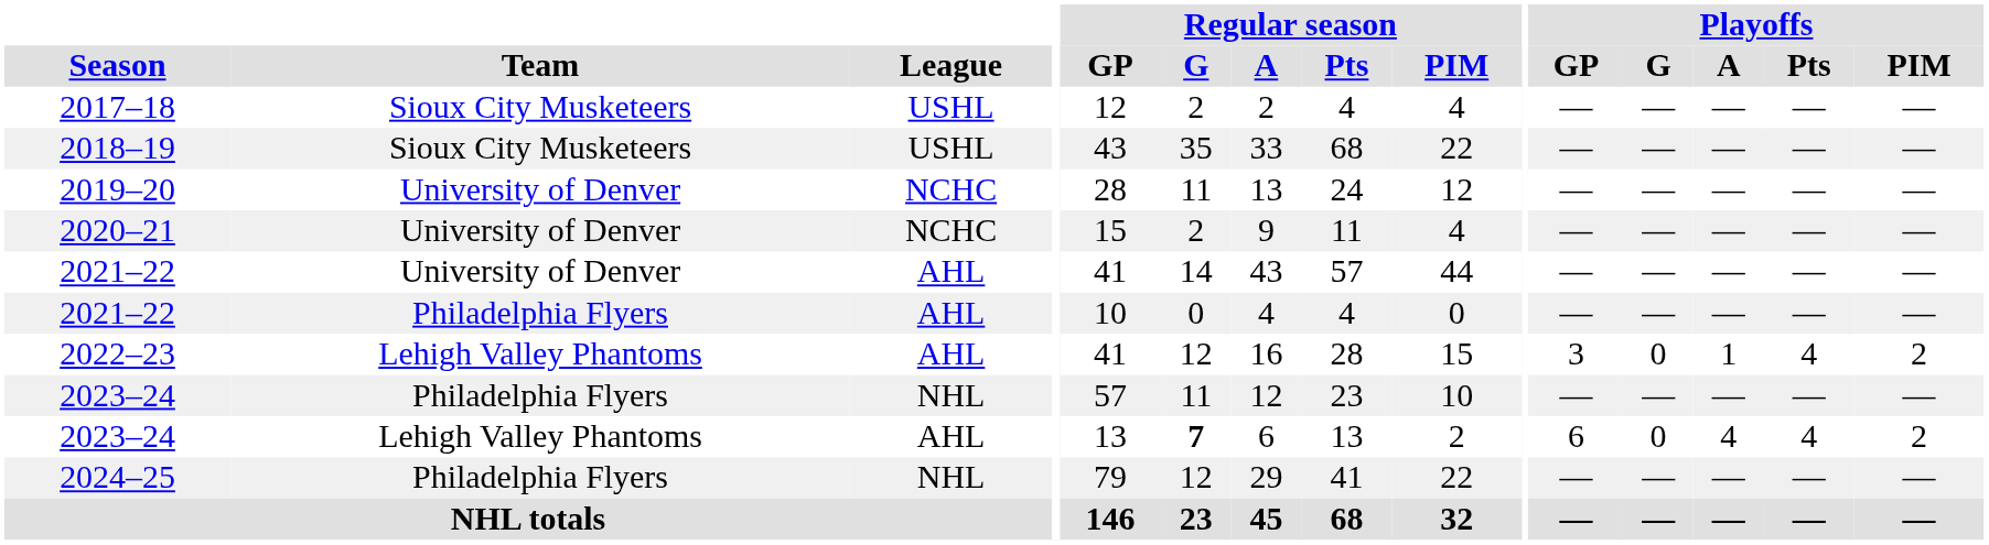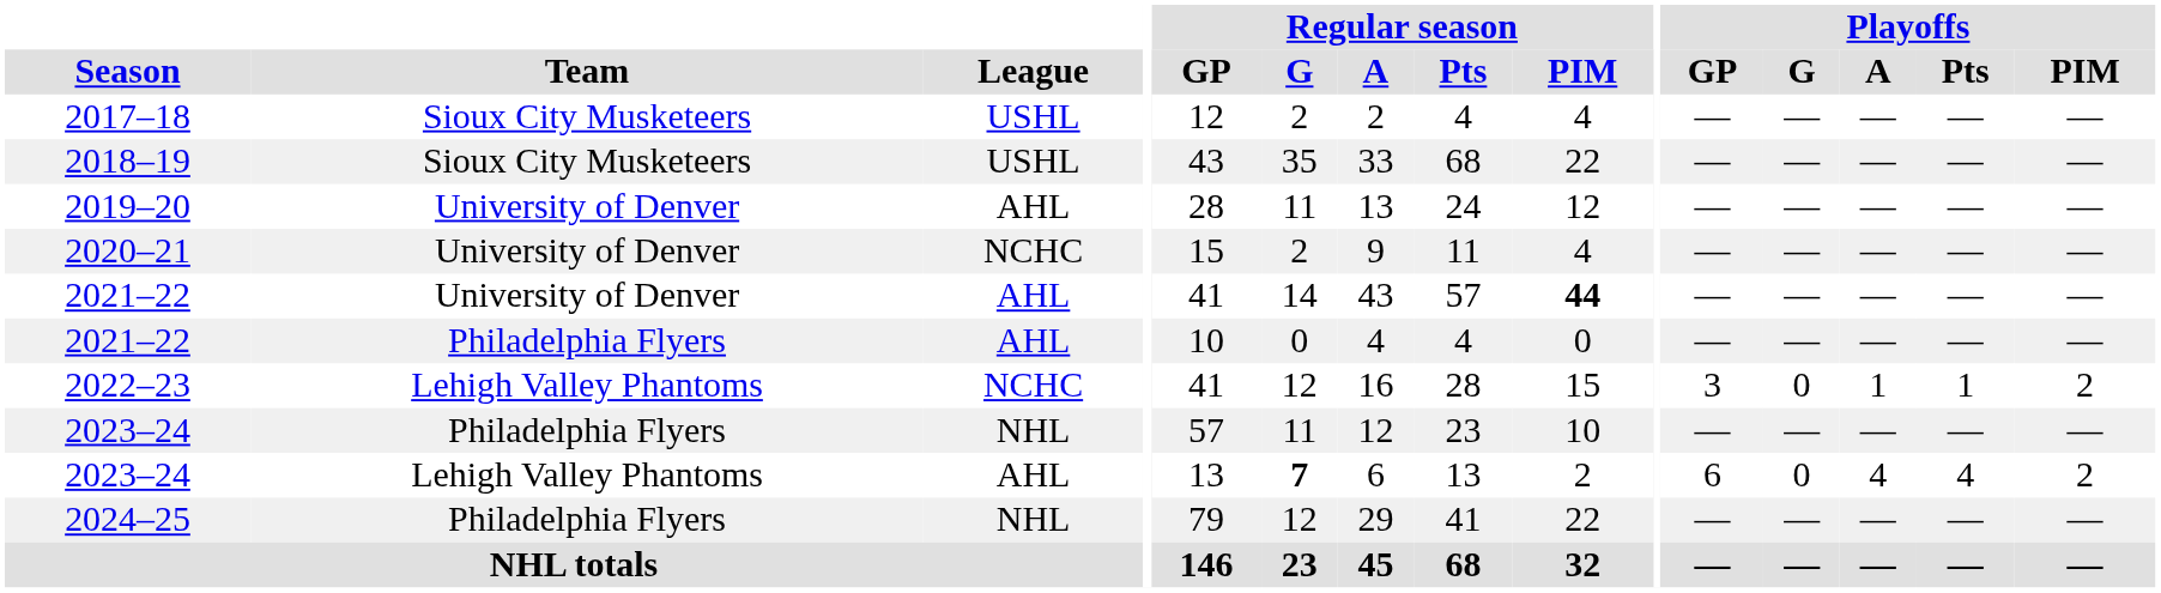 <table border="0" cellpadding="1" cellspacing="0" style="text-align:center; width:60em;">
 <tr bgcolor="#e0e0e0">
 <th colspan="3" bgcolor="#ffffff"></th>
 <th rowspan="100" bgcolor="#ffffff"></th>
 <th colspan="5"><a href='#'>Regular season</a></th>
 <th rowspan="100" bgcolor="#ffffff"></th>
 <th colspan="5"><a href='#'>Playoffs</a></th>
 </tr>
 <tr bgcolor="#e0e0e0">
 <th><a href='#'>Season</a></th>
 <th>Team</th>
 <th>League</th>
 <th>GP</th>
 <th><a href='#'>G</a></th>
 <th><a href='#'>A</a></th>
 <th><a href='#'>Pts</a></th>
 <th><a href='#'>PIM</a></th>
 <th>GP</th>
 <th>G</th>
 <th>A</th>
 <th>Pts</th>
 <th>PIM</th>
 </tr>
 <tr>
 <td><a href='#'>2017–18</a></td>
 <td><a href='#'>Sioux City Musketeers</a></td>
 <td><a href='#'>USHL</a></td>
 <td>12</td>
 <td>2</td>
 <td>2</td>
 <td>4</td>
 <td>4</td>
 <td>—</td>
 <td>—</td>
 <td>—</td>
 <td>—</td>
 <td>—</td>
 </tr>
 <tr bgcolor="#f0f0f0">
 <td><a href='#'>2018–19</a></td>
 <td>Sioux City Musketeers</td>
 <td>USHL</td>
 <td>43</td>
 <td>35</td>
 <td>33</td>
 <td>68</td>
 <td>22</td>
 <td>—</td>
 <td>—</td>
 <td>—</td>
 <td>—</td>
 <td>—</td>
 </tr>
 <tr>
 <td><a href='#'>2019–20</a></td>
 <td><a href='#'>University of Denver</a></td>
-<td><a href='#'>NCHC</a></td>
+<td>AHL</td>
 <td>28</td>
 <td>11</td>
 <td>13</td>
 <td>24</td>
 <td>12</td>
 <td>—</td>
 <td>—</td>
 <td>—</td>
 <td>—</td>
 <td>—</td>
 </tr>
 <tr bgcolor="#f0f0f0">
 <td><a href='#'>2020–21</a></td>
 <td>University of Denver</td>
 <td>NCHC</td>
 <td>15</td>
 <td>2</td>
 <td>9</td>
 <td>11</td>
 <td>4</td>
 <td>—</td>
 <td>—</td>
 <td>—</td>
 <td>—</td>
 <td>—</td>
 </tr>
 <tr>
 <td><a href='#'>2021–22</a></td>
 <td>University of Denver</td>
 <td><a href='#'>AHL</a></td>
 <td>41</td>
 <td>14</td>
 <td>43</td>
 <td>57</td>
-<td>44</td>
+<td><strong>44</strong></td>
 <td>—</td>
 <td>—</td>
 <td>—</td>
 <td>—</td>
 <td>—</td>
 </tr>
 <tr bgcolor="#f0f0f0">
 <td><a href='#'>2021–22</a></td>
 <td><a href='#'>Philadelphia Flyers</a></td>
 <td><a href='#'>AHL</a></td>
 <td>10</td>
 <td>0</td>
 <td>4</td>
 <td>4</td>
 <td>0</td>
 <td>—</td>
 <td>—</td>
 <td>—</td>
 <td>—</td>
 <td>—</td>
 </tr>
 <tr>
 <td><a href='#'>2022–23</a></td>
 <td><a href='#'>Lehigh Valley Phantoms</a></td>
-<td><a href='#'>AHL</a></td>
+<td><a href='#'>NCHC</a></td>
 <td>41</td>
 <td>12</td>
 <td>16</td>
 <td>28</td>
 <td>15</td>
 <td>3</td>
 <td>0</td>
 <td>1</td>
-<td>4</td>
+<td>1</td>
 <td>2</td>
 </tr>
 <tr bgcolor="#f0f0f0">
 <td><a href='#'>2023–24</a></td>
 <td>Philadelphia Flyers</td>
 <td>NHL</td>
 <td>57</td>
 <td>11</td>
 <td>12</td>
 <td>23</td>
 <td>10</td>
 <td>—</td>
 <td>—</td>
 <td>—</td>
 <td>—</td>
 <td>—</td>
 </tr>
 <tr>
 <td><a href='#'>2023–24</a></td>
 <td>Lehigh Valley Phantoms</td>
 <td>AHL</td>
 <td>13</td>
 <td><strong>7</strong></td>
 <td>6</td>
 <td>13</td>
 <td>2</td>
 <td>6</td>
 <td>0</td>
 <td>4</td>
 <td>4</td>
 <td>2</td>
 </tr>
 <tr bgcolor="#f0f0f0">
 <td><a href='#'>2024–25</a></td>
 <td>Philadelphia Flyers</td>
 <td>NHL</td>
 <td>79</td>
 <td>12</td>
 <td>29</td>
 <td>41</td>
 <td>22</td>
 <td>—</td>
 <td>—</td>
 <td>—</td>
 <td>—</td>
 <td>—</td>
 </tr>
 <tr bgcolor="#e0e0e0">
 <th colspan="3">NHL totals</th>
 <th>146</th>
 <th>23</th>
 <th>45</th>
 <th>68</th>
 <th>32</th>
 <th>—</th>
 <th>—</th>
 <th>—</th>
 <th>—</th>
 <th>—</th>
 </tr>
 </table>
